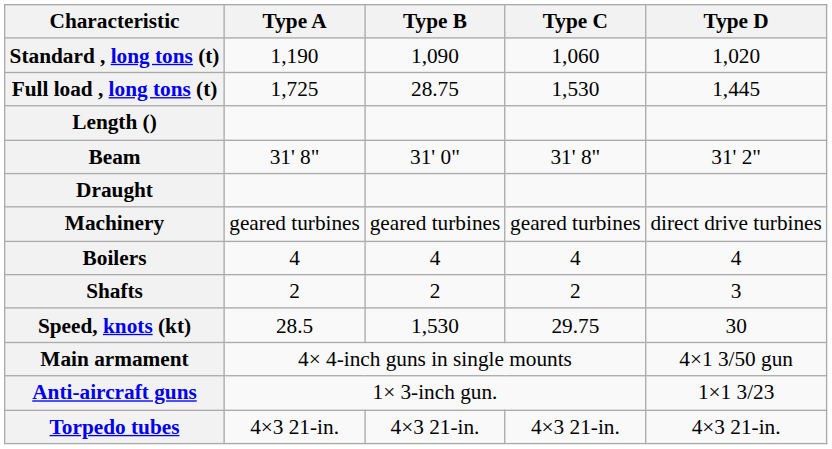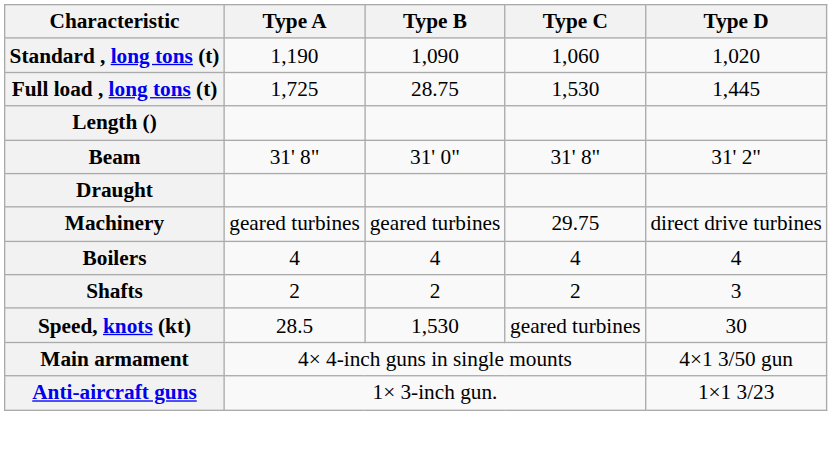 <table class="wikitable plainrowheaders" style="text-align: center;">
 <tr>
 <th scope="col">Characteristic</th>
 <th scope="col">Type A</th>
 <th scope="col">Type B</th>
 <th scope="col">Type C</th>
 <th scope="col">Type D</th>
 </tr>
 <tr>
 <th scope="row">Standard , <a href='#'>long tons</a> (t)</th>
 <td>1,190</td>
 <td>1,090</td>
 <td>1,060</td>
 <td>1,020</td>
 </tr>
 <tr>
 <th scope="row">Full load , <a href='#'>long tons</a> (t)</th>
 <td>1,725</td>
 <td>28.75</td>
 <td>1,530</td>
 <td>1,445</td>
 </tr>
 <tr>
 <th scope="row">Length ()</th>
 <td></td>
 <td></td>
 <td></td>
 <td></td>
 </tr>
 <tr>
 <th scope="row">Beam</th>
 <td>31' 8"</td>
 <td>31' 0"</td>
 <td>31' 8"</td>
 <td>31' 2"</td>
 </tr>
 <tr>
 <th scope="row">Draught</th>
 <td></td>
 <td></td>
 <td></td>
 <td></td>
 </tr>
 <tr>
 <th scope="row">Machinery</th>
 <td>geared turbines</td>
 <td>geared turbines</td>
-<td>geared turbines</td>
+<td>29.75</td>
 <td>direct drive turbines</td>
 </tr>
 <tr>
 <th scope="row">Boilers</th>
 <td>4</td>
 <td>4</td>
 <td>4</td>
 <td>4</td>
 </tr>
 <tr>
 <th scope="row">Shafts</th>
 <td>2</td>
 <td>2</td>
 <td>2</td>
 <td>3</td>
 </tr>
 <tr>
 <th scope="row">Speed, <a href='#'>knots</a> (kt)</th>
 <td>28.5</td>
 <td>1,530</td>
-<td>29.75</td>
+<td>geared turbines</td>
 <td>30</td>
 </tr>
 <tr>
 <th scope="row">Main armament</th>
 <td colspan="3">4× 4-inch guns in single mounts</td>
 <td>4×1 3/50 gun</td>
 </tr>
 <tr>
 <th scope="row"><a href='#'>Anti-aircraft guns</a></th>
 <td colspan="3">1× 3-inch gun.</td>
 <td>1×1 3/23</td>
 </tr>
-<tr>
-<th scope="row"><a href='#'>Torpedo tubes</a></th>
-<td>4×3 21-in.</td>
-<td>4×3 21-in.</td>
-<td>4×3 21-in.</td>
-<td>4×3 21-in.</td>
-</tr>
 </table>
